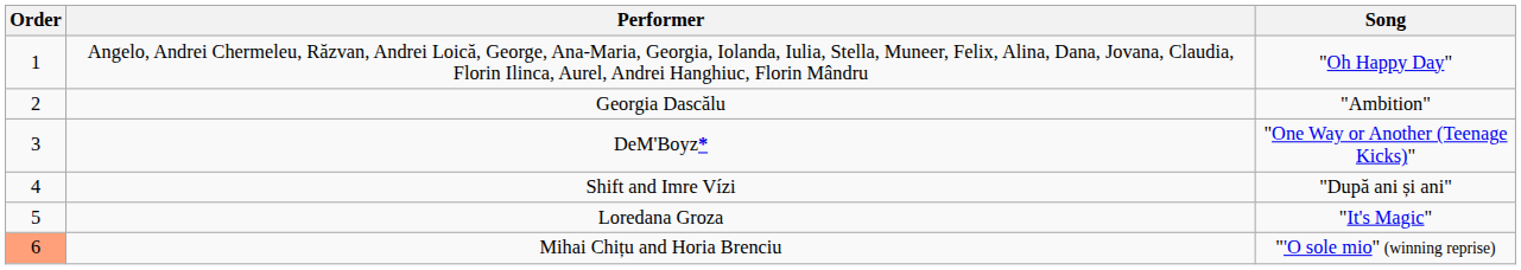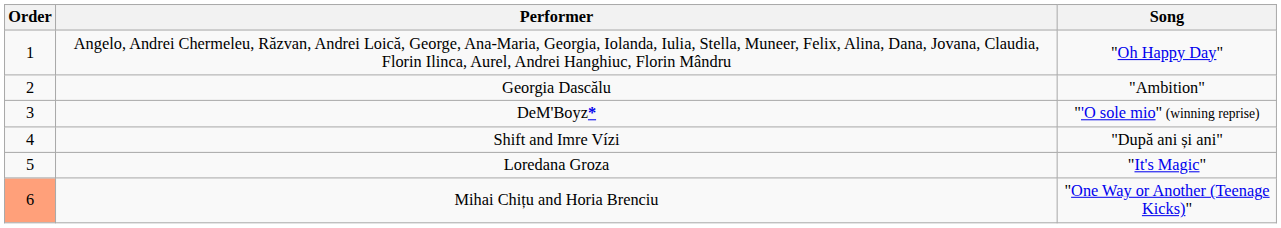 <table class="wikitable" style="text-align:center">
 <tr>
 <th>Order</th>
 <th>Performer</th>
 <th>Song</th>
 </tr>
 <tr>
 <td>1</td>
 <td>Angelo, Andrei Chermeleu, Răzvan, Andrei Loică, George, Ana-Maria, Georgia, Iolanda, Iulia, Stella, Muneer, Felix, Alina, Dana, Jovana, Claudia, Florin Ilinca, Aurel, Andrei Hanghiuc, Florin Mândru</td>
 <td>"<a href='#'>Oh Happy Day</a>"</td>
 </tr>
 <tr>
 <td>2</td>
 <td>Georgia Dascălu</td>
 <td>"Ambition"</td>
 </tr>
 <tr>
 <td>3</td>
 <td>DeM'Boyz<span><a href='#'><strong>*</strong></a></span></td>
-<td>"<a href='#'>One Way or Another (Teenage Kicks)</a>"</td>
+<td>"<a href='#'>'O sole mio</a>"<small> (winning reprise)</small></td>
 </tr>
 <tr>
 <td>4</td>
 <td>Shift and Imre Vízi</td>
 <td>"După ani și ani"</td>
 </tr>
 <tr>
 <td>5</td>
 <td>Loredana Groza</td>
 <td>"<a href='#'>It's Magic</a>"</td>
 </tr>
 <tr>
 <td style="background: lightsalmon;">6</td>
 <td>Mihai Chițu and Horia Brenciu</td>
-<td>"<a href='#'>'O sole mio</a>"<small> (winning reprise)</small></td>
+<td>"<a href='#'>One Way or Another (Teenage Kicks)</a>"</td>
 </tr>
 </table>
